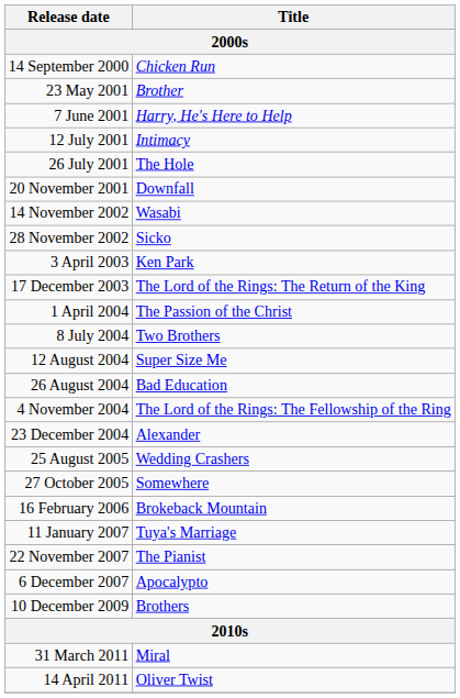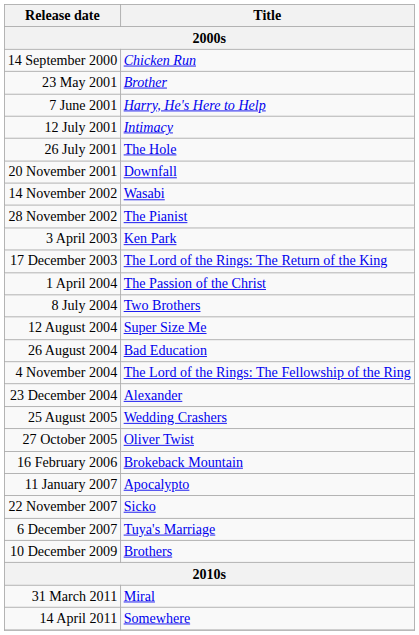 <table class="wikitable sortable mw-collapsible">
 <tr>
 <th>Release date</th>
 <th>Title</th>
 </tr>
 <tr>
 <th colspan="6" style="background-color:#white;">2000s</th>
 </tr>
 <tr>
 <td style="text-align:right;">14 September 2000</td>
 <td><em><a href='#'>Chicken Run</a></em></td>
 </tr>
 <tr>
 <td style="text-align:right;">23 May 2001</td>
 <td><em><a href='#'>Brother</a></em></td>
 </tr>
 <tr>
 <td style="text-align:right;">7 June 2001</td>
 <td><em><a href='#'>Harry, He's Here to Help</a></em></td>
 </tr>
 <tr>
 <td style="text-align:right;">12 July 2001</td>
 <td><em><a href='#'>Intimacy</a></td>
 </tr>
 <tr>
 <td style="text-align:right;">26 July 2001</td>
 <td></em><a href='#'>The Hole</a><em></td>
 </tr>
 <tr>
 <td style="text-align:right;">20 November 2001</td>
 <td></em><a href='#'>Downfall</a><em></td>
 </tr>
 <tr>
 <td style="text-align:right;">14 November 2002</td>
 <td></em><a href='#'>Wasabi</a><em></td>
 </tr>
 <tr>
 <td style="text-align:right;">28 November 2002</td>
-<td></em><a href='#'>Sicko</a><em></td>
+<td></em><a href='#'>The Pianist</a><em></td>
 </tr>
 <tr>
 <td style="text-align:right;">3 April 2003</td>
 <td></em><a href='#'>Ken Park</a><em></td>
 </tr>
 <tr>
 <td style="text-align:right;">17 December 2003</td>
 <td></em><a href='#'>The Lord of the Rings: The Return of the King</a><em></td>
 </tr>
 <tr>
 <td style="text-align:right;">1 April 2004</td>
 <td></em><a href='#'>The Passion of the Christ</a><em></td>
 </tr>
 <tr>
 <td style="text-align:right;">8 July 2004</td>
 <td></em><a href='#'>Two Brothers</a><em></td>
 </tr>
 <tr>
 <td style="text-align:right;">12 August 2004</td>
 <td></em><a href='#'>Super Size Me</a><em></td>
 </tr>
 <tr>
 <td style="text-align:right;">26 August 2004</td>
 <td></em><a href='#'>Bad Education</a><em></td>
 </tr>
 <tr>
 <td style="text-align:right;">4 November 2004</td>
 <td></em><a href='#'>The Lord of the Rings: The Fellowship of the Ring</a><em></td>
 </tr>
 <tr>
 <td style="text-align:right;">23 December 2004</td>
 <td></em><a href='#'>Alexander</a><em></td>
 </tr>
 <tr>
 <td style="text-align:right;">25 August 2005</td>
 <td></em><a href='#'>Wedding Crashers</a><em></td>
 </tr>
 <tr>
 <td style="text-align:right;">27 October 2005</td>
-<td></em><a href='#'>Somewhere</a><em></td>
+<td></em><a href='#'>Oliver Twist</a><em></td>
 </tr>
 <tr>
 <td style="text-align:right;">16 February 2006</td>
 <td></em><a href='#'>Brokeback Mountain</a><em></td>
 </tr>
 <tr>
 <td style="text-align:right;">11 January 2007</td>
-<td></em><a href='#'>Tuya's Marriage</a><em></td>
+<td></em><a href='#'>Apocalypto</a><em></td>
 </tr>
 <tr>
 <td style="text-align:right;">22 November 2007</td>
-<td></em><a href='#'>The Pianist</a><em></td>
+<td></em><a href='#'>Sicko</a><em></td>
 </tr>
 <tr>
 <td style="text-align:right;">6 December 2007</td>
-<td></em><a href='#'>Apocalypto</a><em></td>
+<td></em><a href='#'>Tuya's Marriage</a><em></td>
 </tr>
 <tr>
 <td style="text-align:right;">10 December 2009</td>
 <td></em><a href='#'>Brothers</a><em></td>
 </tr>
 <tr>
 <th colspan="6" style="background-color:#white;">2010s</th>
 </tr>
 <tr>
 <td style="text-align:right;">31 March 2011</td>
 <td></em><a href='#'>Miral</a><em></td>
 </tr>
 <tr>
 <td style="text-align:right;">14 April 2011</td>
-<td></em><a href='#'>Oliver Twist</a><em></td>
+<td></em><a href='#'>Somewhere</a><em></td>
 </tr>
 <tr>
 </tr>
 </table>
